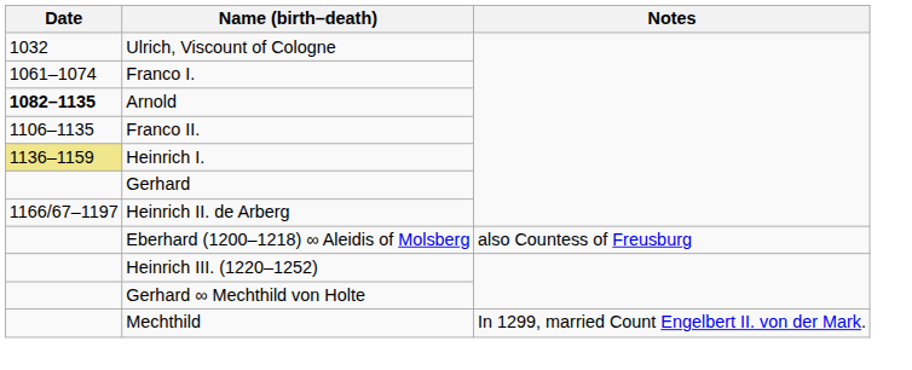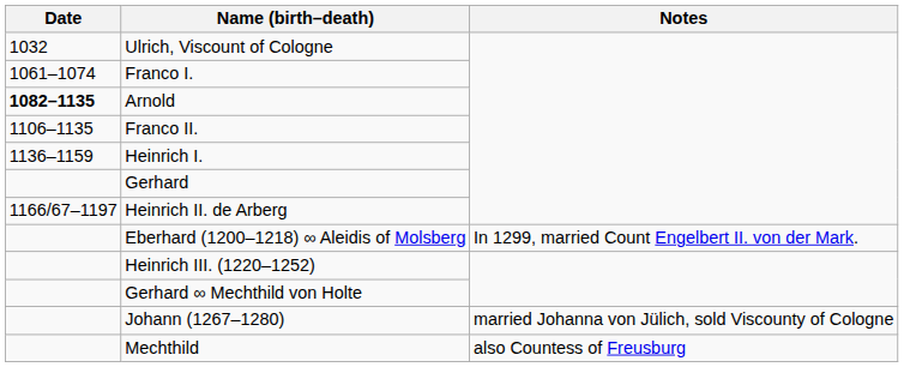 <table class="wikitable">
 <tr>
 <th>Date</th>
 <th>Name (birth–death)</th>
 <th>Notes</th>
 </tr>
 <tr>
 <td>1032</td>
 <td>Ulrich, Viscount of Cologne</td>
 </tr>
 <tr>
 <td>1061–1074</td>
 <td>Franco I.</td>
 </tr>
 <tr>
 <td><strong>1082–1135</strong></td>
 <td>Arnold</td>
 </tr>
 <tr>
 <td>1106–1135</td>
 <td>Franco II.</td>
 </tr>
 <tr>
-<td style="background: khaki;">1136–1159</td>
+<td>1136–1159</td>
 <td>Heinrich I.</td>
 </tr>
 <tr>
 <td></td>
 <td>Gerhard</td>
 </tr>
 <tr>
 <td>1166/67–1197</td>
 <td>Heinrich II. de Arberg</td>
 </tr>
 <tr>
 <td></td>
 <td>Eberhard (1200–1218) ∞ Aleidis of <a href='#'>Molsberg</a></td>
-<td>also Countess of <a href='#'>Freusburg</a></td>
+<td>In 1299, married Count <a href='#'>Engelbert II. von der Mark</a>.</td>
 </tr>
 <tr>
 <td></td>
 <td>Heinrich III. (1220–1252)</td>
 </tr>
 <tr>
 <td></td>
 <td>Gerhard ∞ Mechthild von Holte</td>
 </tr>
 <tr>
 <td></td>
+<td>Johann (1267–1280)</td>
+<td>married Johanna von Jülich, sold Viscounty of Cologne</td>
+</tr>
+<tr>
+<td></td>
 <td>Mechthild</td>
-<td>In 1299, married Count <a href='#'>Engelbert II. von der Mark</a>.</td>
+<td>also Countess of <a href='#'>Freusburg</a></td>
 </tr>
 </table>
